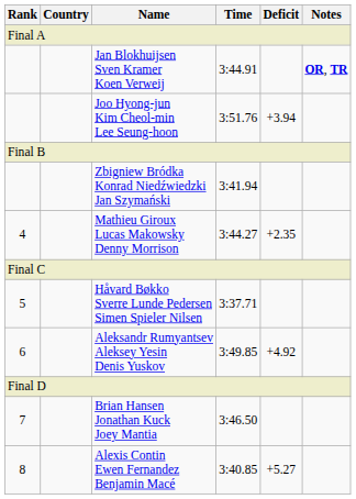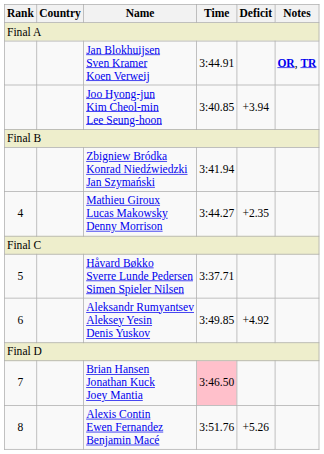 <table class="wikitable" style="text-align:center;">
 <tr>
 <th>Rank</th>
 <th>Country</th>
 <th>Name</th>
 <th>Time</th>
 <th>Deficit</th>
 <th>Notes</th>
 </tr>
 <tr>
 <td colspan="6" align="left" style="background: #eeeecc">Final A</td>
 </tr>
 <tr>
 <td></td>
 <td align=left></td>
 <td align=left><a href='#'>Jan Blokhuijsen</a><br><a href='#'>Sven Kramer</a><br><a href='#'>Koen Verweij</a></td>
 <td>3:44.91</td>
 <td></td>
 <td><strong><a href='#'>OR</a></strong>, <strong><a href='#'>TR</a></strong></td>
 </tr>
 <tr>
 <td></td>
 <td align=left></td>
 <td align=left><a href='#'>Joo Hyong-jun</a><br><a href='#'>Kim Cheol-min</a><br><a href='#'>Lee Seung-hoon</a></td>
-<td>3:51.76</td>
+<td>3:40.85</td>
 <td>+3.94</td>
 <td></td>
 </tr>
 <tr>
 <td colspan="6" align="left" style="background: #eeeecc">Final B</td>
 </tr>
 <tr>
 <td></td>
 <td align=left></td>
 <td align=left><a href='#'>Zbigniew Bródka</a><br><a href='#'>Konrad Niedźwiedzki</a><br><a href='#'>Jan Szymański</a></td>
 <td>3:41.94</td>
 <td></td>
 <td></td>
 </tr>
 <tr>
 <td>4</td>
 <td align=left></td>
 <td align=left><a href='#'>Mathieu Giroux</a><br><a href='#'>Lucas Makowsky</a><br><a href='#'>Denny Morrison</a></td>
 <td>3:44.27</td>
 <td>+2.35</td>
 <td></td>
 </tr>
 <tr>
 <td colspan="6" align="left" style="background: #eeeecc">Final C</td>
 </tr>
 <tr>
 <td>5</td>
 <td align=left></td>
 <td align=left><a href='#'>Håvard Bøkko</a><br><a href='#'>Sverre Lunde Pedersen</a><br><a href='#'>Simen Spieler Nilsen</a></td>
 <td>3:37.71</td>
 <td></td>
 <td></td>
 </tr>
 <tr>
 <td>6</td>
 <td align=left></td>
 <td align=left><a href='#'>Aleksandr Rumyantsev</a><br><a href='#'>Aleksey Yesin</a><br><a href='#'>Denis Yuskov</a></td>
 <td>3:49.85</td>
 <td>+4.92</td>
 <td></td>
 </tr>
 <tr>
 <td colspan="6" align="left" style="background: #eeeecc">Final D</td>
 </tr>
 <tr>
 <td>7</td>
 <td align=left></td>
 <td align=left><a href='#'>Brian Hansen</a><br><a href='#'>Jonathan Kuck</a><br><a href='#'>Joey Mantia</a></td>
-<td>3:46.50</td>
+<td style="background: pink;">3:46.50</td>
 <td></td>
 <td></td>
 </tr>
 <tr>
 <td>8</td>
 <td align=left></td>
 <td align=left><a href='#'>Alexis Contin</a><br><a href='#'>Ewen Fernandez</a><br><a href='#'>Benjamin Macé</a></td>
-<td>3:40.85</td>
-<td>+5.27</td>
+<td>3:51.76</td>
+<td>+5.26</td>
 <td></td>
 </tr>
 </table>
